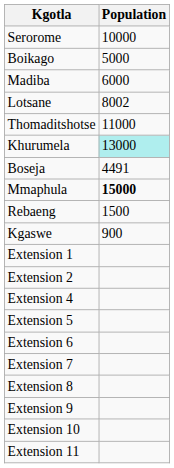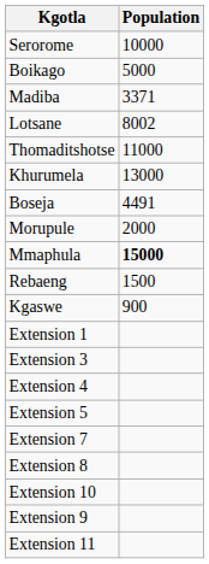 <table class="wikitable">
 <tr>
 <th>Kgotla</th>
 <th>Population</th>
 </tr>
 <tr>
 <td>Serorome</td>
 <td>10000</td>
 </tr>
 <tr>
 <td>Boikago</td>
 <td>5000</td>
 </tr>
 <tr>
 <td>Madiba</td>
-<td>6000</td>
+<td>3371</td>
 </tr>
 <tr>
 <td>Lotsane</td>
 <td>8002</td>
 </tr>
 <tr>
 <td>Thomaditshotse</td>
 <td>11000</td>
 </tr>
 <tr>
 <td>Khurumela</td>
-<td style="background: paleturquoise;">13000</td>
+<td>13000</td>
 </tr>
 <tr>
 <td>Boseja</td>
 <td>4491</td>
+</tr>
+<tr>
+<td>Morupule</td>
+<td>2000</td>
 </tr>
 <tr>
 <td>Mmaphula</td>
 <td><strong>15000</strong></td>
 </tr>
 <tr>
 <td>Rebaeng</td>
 <td>1500</td>
 </tr>
 <tr>
 <td>Kgaswe</td>
 <td>900</td>
 </tr>
 <tr>
 <td>Extension 1</td>
 <td></td>
 </tr>
 <tr>
-<td>Extension 2</td>
+<td>Extension 3</td>
 <td></td>
 </tr>
 <tr>
 <td>Extension 4</td>
 <td></td>
 </tr>
 <tr>
 <td>Extension 5</td>
 <td></td>
 </tr>
 <tr>
-<td>Extension 6</td>
-<td></td>
-</tr>
-<tr>
 <td>Extension 7</td>
 <td></td>
 </tr>
 <tr>
 <td>Extension 8</td>
 <td></td>
 </tr>
 <tr>
-<td>Extension 9</td>
+<td>Extension 10</td>
 <td></td>
 </tr>
 <tr>
-<td>Extension 10</td>
+<td>Extension 9</td>
 <td></td>
 </tr>
 <tr>
 <td>Extension 11</td>
 <td></td>
 </tr>
 </table>
